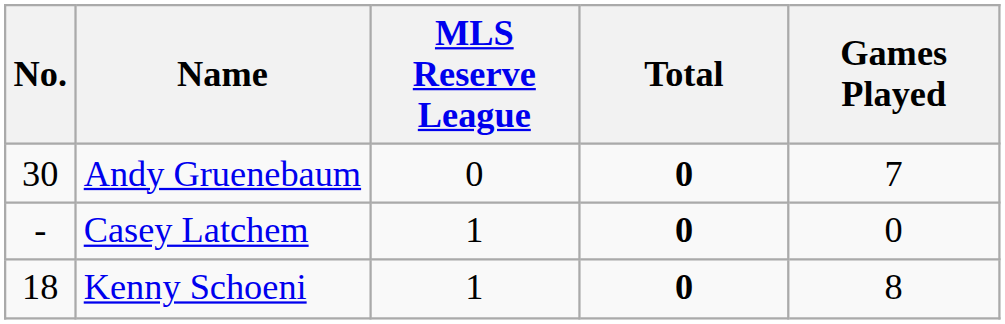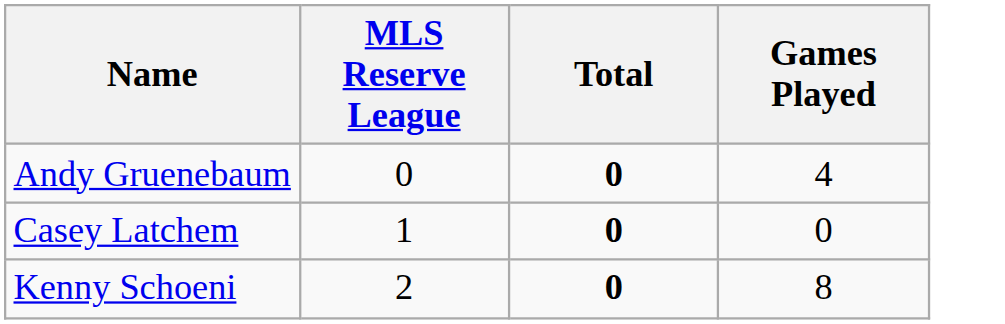 <table class="wikitable sortable" style="text-align: center;">
 <tr>
-<th rowspan=1>No.</th>
 <th rowspan=1>Name</th>
 <th style="width:85px;"><a href='#'>MLS Reserve League</a></th>
 <th style="width:85px;"><strong>Total</strong></th>
 <th style="width:85px;"><strong>Games Played</strong></th>
 </tr>
 <tr>
-<td>30</td>
 <td align=left> <a href='#'>Andy Gruenebaum</a></td>
 <td>0</td>
 <td><strong>0</strong></td>
-<td>7</td>
+<td>4</td>
 </tr>
 <tr>
-<td>-</td>
 <td align=left> <a href='#'>Casey Latchem</a></td>
 <td>1</td>
 <td><strong>0</strong></td>
 <td>0</td>
 </tr>
 <tr>
-<td>18</td>
 <td align=left> <a href='#'>Kenny Schoeni</a></td>
-<td>1</td>
+<td>2</td>
 <td><strong>0</strong></td>
 <td>8</td>
 </tr>
 </table>
